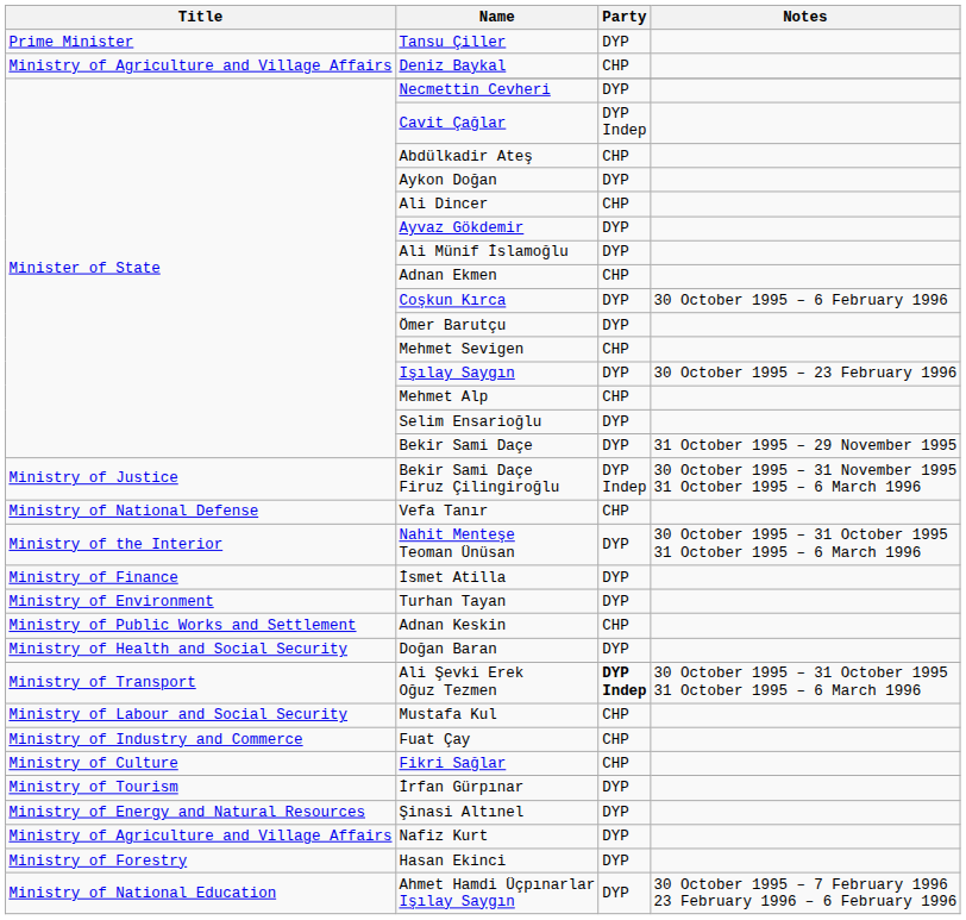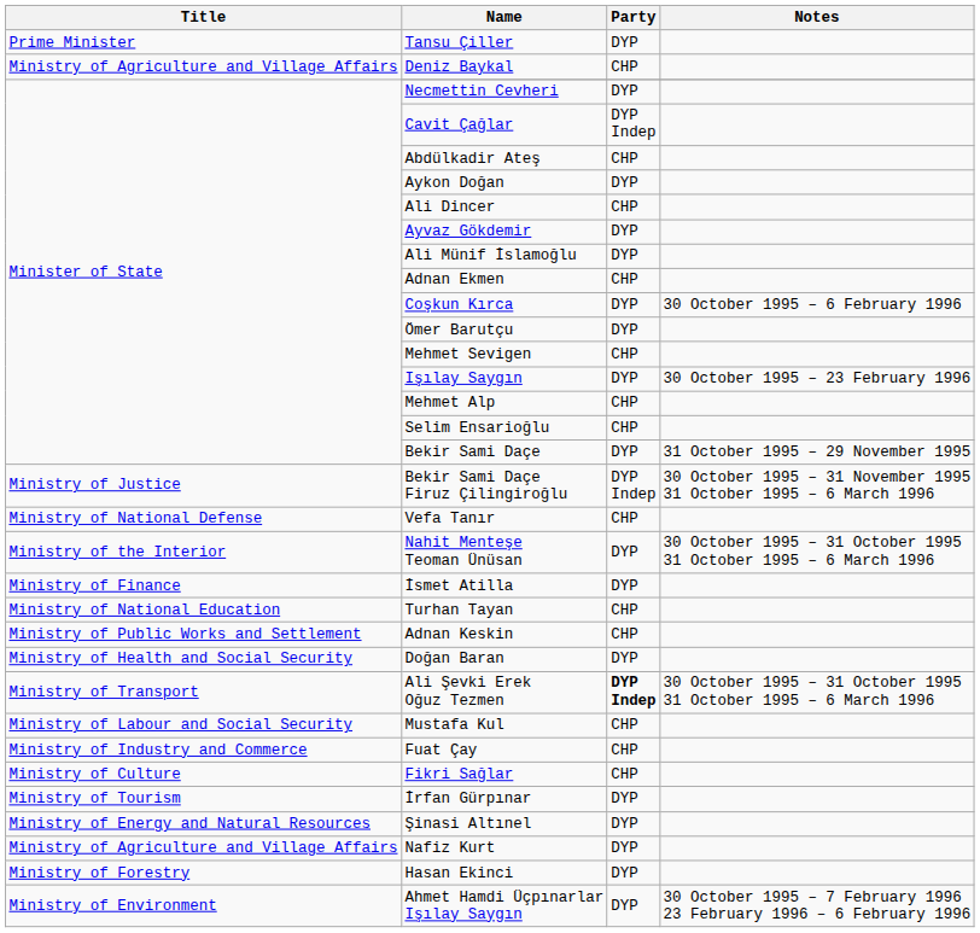 <table class="wikitable">
 <tr>
 <th>Title</th>
 <th>Name</th>
 <th>Party</th>
 <th>Notes</th>
 </tr>
 <tr>
 <td><a href='#'>Prime Minister</a></td>
 <td><a href='#'>Tansu Çiller</a></td>
 <td>DYP</td>
 <td></td>
 </tr>
 <tr>
 <td><a href='#'>Ministry of Agriculture and Village Affairs</a></td>
 <td><a href='#'>Deniz Baykal</a></td>
 <td>CHP</td>
 <td></td>
 </tr>
 <tr>
 <td rowspan="16" style="text-align:left;"><a href='#'>Minister of State</a></td>
 </tr>
 <tr>
 <td><a href='#'>Necmettin Cevheri</a></td>
 <td>DYP</td>
 <td></td>
 </tr>
 <tr>
 <td><a href='#'>Cavit Çağlar</a></td>
 <td>DYP<br>Indep</td>
 <td></td>
 </tr>
 <tr>
 <td>Abdülkadir Ateş</td>
 <td>CHP</td>
 <td></td>
 </tr>
 <tr>
 <td>Aykon Doğan</td>
 <td>DYP</td>
 <td></td>
 </tr>
 <tr>
 <td>Ali Dincer</td>
 <td>CHP</td>
 <td></td>
 </tr>
 <tr>
 <td><a href='#'>Ayvaz Gökdemir</a></td>
 <td>DYP</td>
 <td></td>
 </tr>
 <tr>
 <td>Ali Münif İslamoğlu</td>
 <td>DYP</td>
 <td></td>
 </tr>
 <tr>
 <td>Adnan Ekmen</td>
 <td>CHP</td>
 <td></td>
 </tr>
 <tr>
 <td><a href='#'>Coşkun Kırca</a></td>
 <td>DYP</td>
 <td>30 October 1995 – 6 February 1996</td>
 </tr>
 <tr>
 <td>Ömer Barutçu</td>
 <td>DYP</td>
 <td></td>
 </tr>
 <tr>
 <td>Mehmet Sevigen</td>
 <td>CHP</td>
 <td></td>
 </tr>
 <tr>
 <td><a href='#'>Işılay Saygın</a></td>
 <td>DYP</td>
 <td>30 October 1995 – 23 February 1996</td>
 </tr>
 <tr>
 <td>Mehmet Alp</td>
 <td>CHP</td>
 <td></td>
 </tr>
 <tr>
 <td>Selim Ensarioğlu</td>
-<td>DYP</td>
+<td>CHP</td>
 <td></td>
 </tr>
 <tr>
 <td>Bekir Sami Daçe</td>
 <td>DYP</td>
 <td>31 October 1995 – 29 November 1995</td>
 </tr>
 <tr>
 <td><a href='#'>Ministry of Justice</a></td>
 <td>Bekir Sami Daçe<br>Firuz Çilingiroğlu</td>
 <td>DYP<br>Indep</td>
 <td>30 October 1995 – 31 November 1995<br>31 October 1995 – 6 March 1996</td>
 </tr>
 <tr>
 <td><a href='#'>Ministry of National Defense</a></td>
 <td>Vefa Tanır</td>
 <td>CHP</td>
 <td></td>
 </tr>
 <tr>
 <td><a href='#'>Ministry of the Interior</a></td>
 <td><a href='#'>Nahit Menteşe</a><br>Teoman Ünüsan</td>
 <td>DYP</td>
 <td>30 October 1995 – 31 October 1995<br>31 October 1995 – 6 March 1996</td>
 </tr>
 <tr>
 <td><a href='#'>Ministry of Finance</a></td>
 <td>İsmet Atilla</td>
 <td>DYP</td>
 <td></td>
 </tr>
 <tr>
-<td><a href='#'>Ministry of Environment</a></td>
+<td><a href='#'>Ministry of National Education</a></td>
 <td>Turhan Tayan</td>
-<td>DYP</td>
+<td>CHP</td>
 <td></td>
 </tr>
 <tr>
 <td><a href='#'>Ministry of Public Works and Settlement</a></td>
 <td>Adnan Keskin</td>
 <td>CHP</td>
 <td></td>
 </tr>
 <tr>
 <td><a href='#'>Ministry of Health and Social Security</a></td>
 <td>Doğan Baran</td>
 <td>DYP</td>
 <td></td>
 </tr>
 <tr>
 <td><a href='#'>Ministry of Transport</a></td>
 <td>Ali Şevki Erek<br>Oğuz Tezmen</td>
 <td><strong>DYP<br>Indep</strong></td>
 <td>30 October 1995 – 31 October 1995<br>31 October 1995 – 6 March 1996</td>
 </tr>
 <tr>
 <td><a href='#'>Ministry of Labour and Social Security</a></td>
 <td>Mustafa Kul</td>
 <td>CHP</td>
 <td></td>
 </tr>
 <tr>
 <td><a href='#'>Ministry of Industry and Commerce</a></td>
 <td>Fuat Çay</td>
 <td>CHP</td>
 <td></td>
 </tr>
 <tr>
 <td><a href='#'>Ministry of Culture</a></td>
 <td><a href='#'>Fikri Sağlar</a></td>
 <td>CHP</td>
 <td></td>
 </tr>
 <tr>
 <td><a href='#'>Ministry of Tourism</a></td>
 <td>İrfan Gürpınar</td>
 <td>DYP</td>
 <td></td>
 </tr>
 <tr>
 <td><a href='#'>Ministry of Energy and Natural Resources</a></td>
 <td>Şinasi Altınel</td>
 <td>DYP</td>
 <td></td>
 </tr>
 <tr>
 <td><a href='#'>Ministry of Agriculture and Village Affairs</a></td>
 <td>Nafiz Kurt</td>
 <td>DYP</td>
 <td></td>
 </tr>
 <tr>
 <td><a href='#'>Ministry of Forestry</a></td>
 <td>Hasan Ekinci</td>
 <td>DYP</td>
 <td></td>
 </tr>
 <tr>
-<td><a href='#'>Ministry of National Education</a></td>
+<td><a href='#'>Ministry of Environment</a></td>
 <td>Ahmet Hamdi Üçpınarlar<br><a href='#'>Işılay Saygın</a></td>
 <td>DYP</td>
 <td>30 October 1995 – 7 February 1996<br>23 February 1996 – 6 February 1996</td>
 </tr>
 </table>
